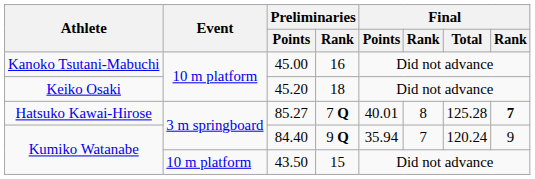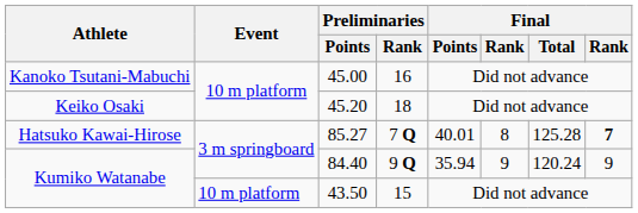 <table class="wikitable" style="font-size:90%">
 <tr>
 <th rowspan="2">Athlete</th>
 <th rowspan="2">Event</th>
 <th colspan=2>Preliminaries</th>
 <th colspan=4>Final</th>
 </tr>
 <tr style="font-size:95%">
 <th>Points</th>
 <th>Rank</th>
 <th>Points</th>
 <th>Rank</th>
 <th>Total</th>
 <th>Rank</th>
 </tr>
 <tr align=center>
 <td rowspan=1><a href='#'>Kanoko Tsutani-Mabuchi</a></td>
 <td rowspan=2><a href='#'>10 m platform</a></td>
 <td align="center">45.00</td>
 <td align="center">16</td>
 <td align="center" colspan=4>Did not advance</td>
 </tr>
 <tr align=center>
 <td rowspan=1><a href='#'>Keiko Osaki</a></td>
 <td align="center">45.20</td>
 <td align="center">18</td>
 <td align="center" colspan=4>Did not advance</td>
 </tr>
 <tr align=center>
 <td rowspan=1><a href='#'>Hatsuko Kawai-Hirose</a></td>
 <td rowspan=2><a href='#'>3 m springboard</a></td>
 <td align="center">85.27</td>
 <td align="center">7 <strong>Q</strong></td>
 <td align="center">40.01</td>
 <td align="center">8</td>
 <td align="center">125.28</td>
 <td align="center"><strong>7</strong></td>
 </tr>
 <tr align=center>
 <td rowspan=2><a href='#'>Kumiko Watanabe</a></td>
 <td align="center">84.40</td>
 <td align="center">9 <strong>Q</strong></td>
 <td align="center">35.94</td>
-<td align="center">7</td>
+<td align="center">9</td>
 <td align="center">120.24</td>
 <td align="center">9</td>
 </tr>
 <tr>
 <td><a href='#'>10 m platform</a></td>
 <td align="center">43.50</td>
 <td align="center">15</td>
 <td align="center" colspan=4>Did not advance</td>
 </tr>
 </table>
